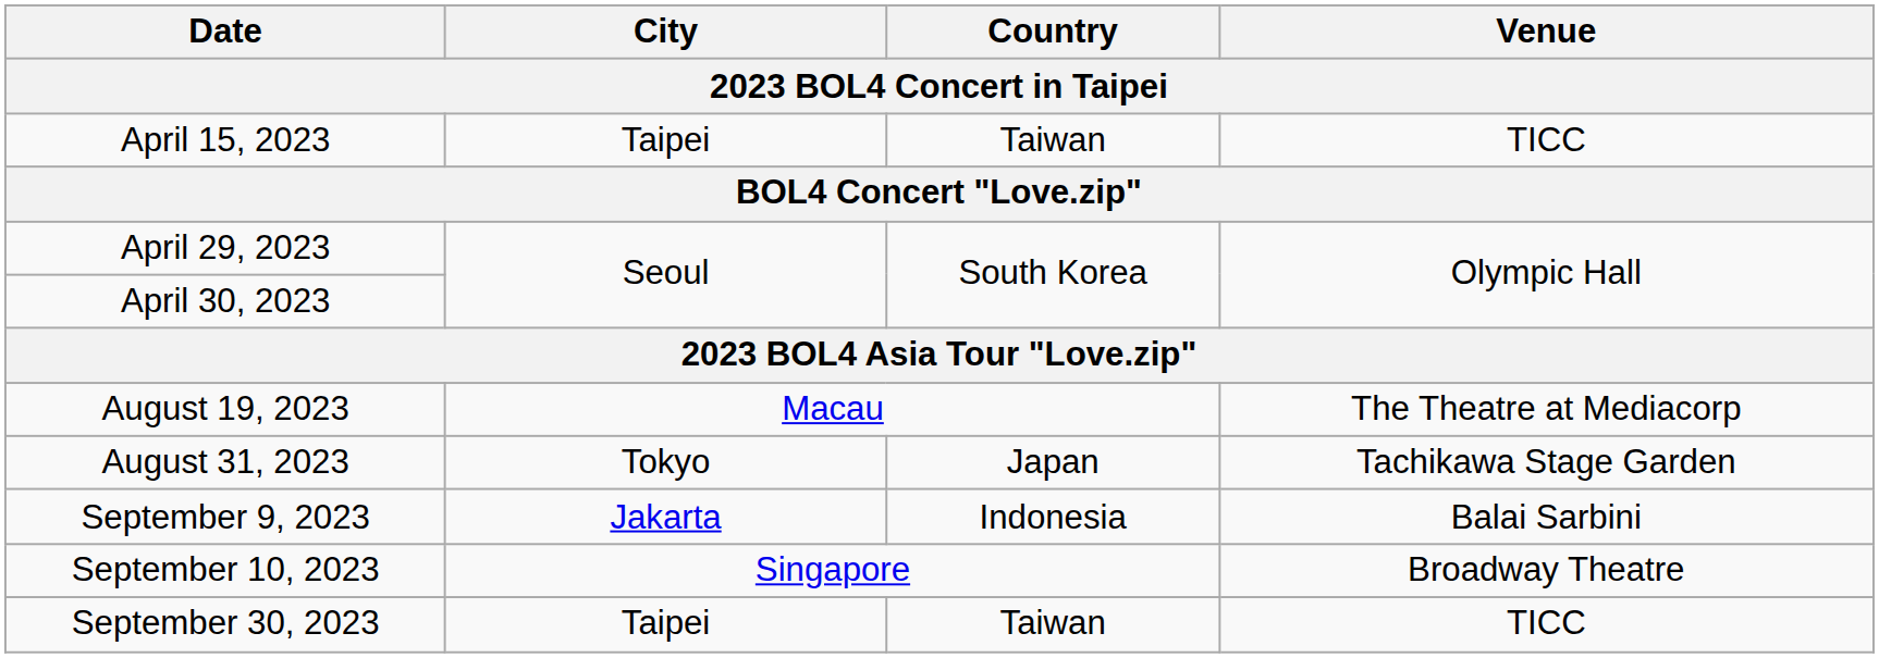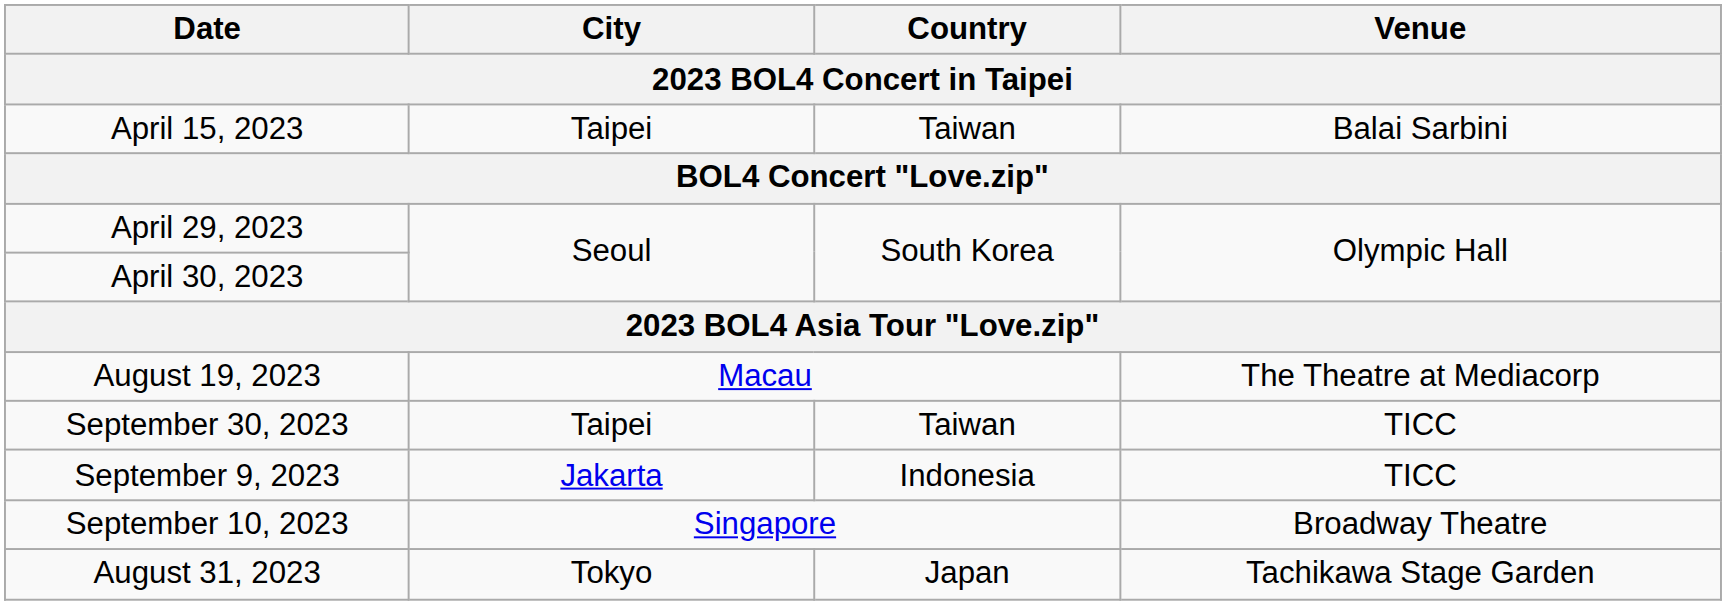 <table class="wikitable" style="text-align:center;">
 <tr>
 <th width="200">Date</th>
 <th width="200">City</th>
 <th width="150">Country</th>
 <th width="300">Venue</th>
 </tr>
 <tr>
 <th colspan="4">2023 BOL4 Concert in Taipei</th>
 </tr>
 <tr>
 <td>April 15, 2023</td>
 <td>Taipei</td>
 <td>Taiwan</td>
-<td>TICC</td>
+<td>Balai Sarbini</td>
 </tr>
 <tr>
 <th colspan="4"><strong>BOL4 Concert "Love.zip"</strong></th>
 </tr>
 <tr>
 <td>April 29, 2023</td>
 <td rowspan="2">Seoul</td>
 <td rowspan="2">South Korea</td>
 <td rowspan="2">Olympic Hall</td>
 </tr>
 <tr>
 <td>April 30, 2023</td>
 </tr>
 <tr>
 <th colspan="4"><strong>2023 BOL4 Asia Tour "Love.zip"</strong></th>
 </tr>
 <tr>
 <td>August 19, 2023</td>
 <td colspan="2"><a href='#'>Macau</a></td>
 <td>The Theatre at Mediacorp</td>
 </tr>
 <tr>
-<td>August 31, 2023</td>
-<td>Tokyo</td>
-<td>Japan</td>
-<td>Tachikawa Stage Garden</td>
+<td>September 30, 2023</td>
+<td>Taipei</td>
+<td>Taiwan</td>
+<td>TICC</td>
 </tr>
 <tr>
 <td>September 9, 2023</td>
 <td><a href='#'>Jakarta</a></td>
 <td>Indonesia</td>
-<td>Balai Sarbini</td>
+<td>TICC</td>
 </tr>
 <tr>
 <td>September 10, 2023</td>
 <td colspan="2"><a href='#'>Singapore</a></td>
 <td>Broadway Theatre</td>
 </tr>
 <tr>
-<td>September 30, 2023</td>
-<td>Taipei</td>
-<td>Taiwan</td>
-<td>TICC</td>
+<td>August 31, 2023</td>
+<td>Tokyo</td>
+<td>Japan</td>
+<td>Tachikawa Stage Garden</td>
 </tr>
 </table>
